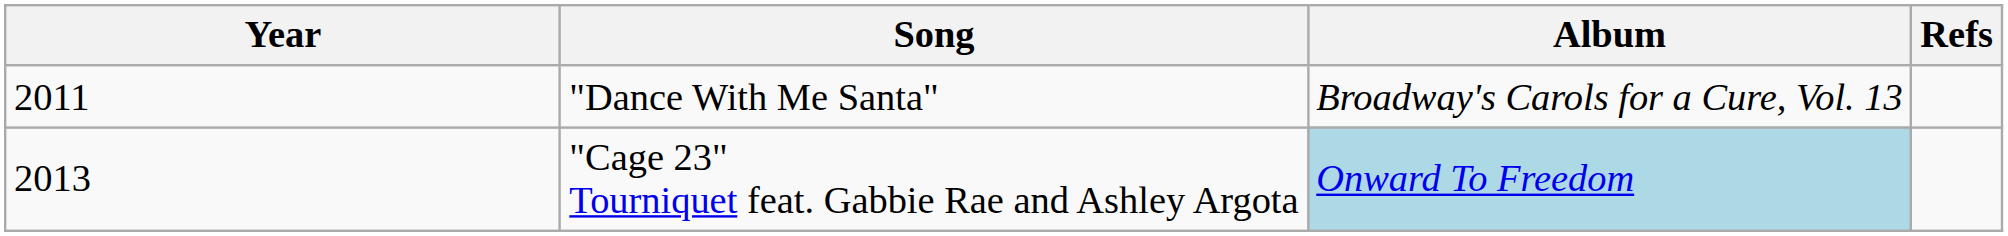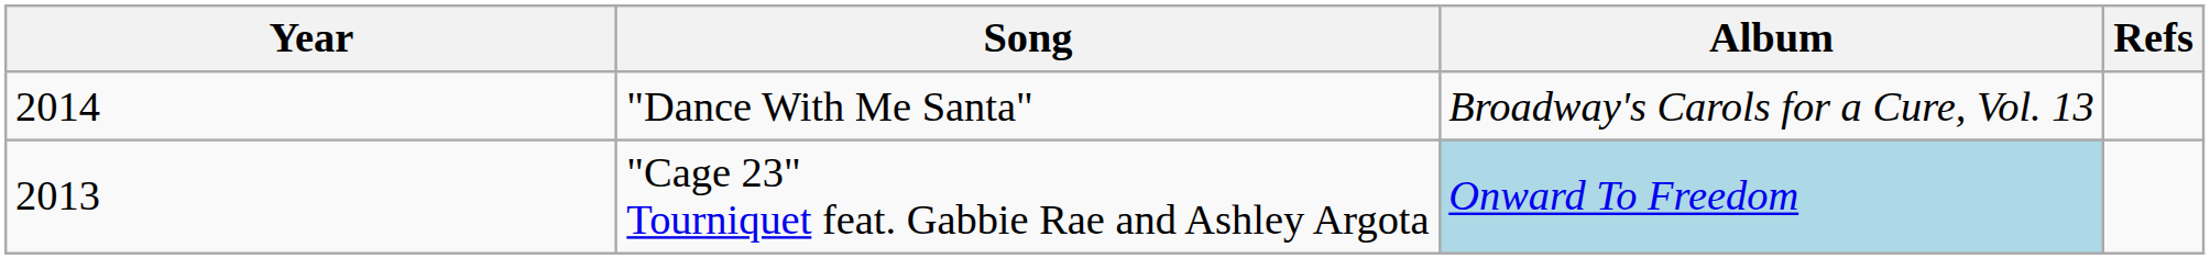 <table class="wikitable plainrowheaders">
 <tr>
 <th scope="col"style="width:14em;">Year</th>
 <th scope="col">Song</th>
 <th scope="col">Album</th>
 <th scope="col">Refs</th>
 </tr>
 <tr>
-<td scope="row">2011</td>
+<td scope="row">2014</td>
 <td>"Dance With Me Santa"</td>
 <td><em>Broadway's Carols for a Cure, Vol. 13</em></td>
 <td style="text-align:center;"></td>
 </tr>
 <tr>
 <td scope="row">2013</td>
 <td>"Cage 23"<br><a href='#'>Tourniquet</a> feat. Gabbie Rae and Ashley Argota</td>
 <td style="background: lightblue;"><em><a href='#'>Onward To Freedom</a></em></td>
 <td style="text-align:center;"></td>
 </tr>
 </table>
